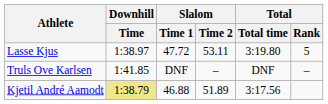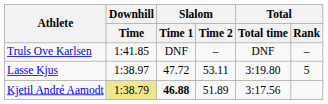 <table class="wikitable" style="font-size:90%">
 <tr>
 <th rowspan="2">Athlete</th>
 <th>Downhill</th>
 <th colspan="2">Slalom</th>
 <th colspan="2">Total</th>
 </tr>
 <tr>
 <th>Time</th>
 <th>Time 1</th>
 <th>Time 2</th>
 <th>Total time</th>
 <th>Rank</th>
 </tr>
 <tr>
+<td><a href='#'>Truls Ove Karlsen</a></td>
+<td align="center">1:41.85</td>
+<td align="center">DNF</td>
+<td align="center">–</td>
+<td align="center">DNF</td>
+<td align="center">–</td>
+</tr>
+<tr>
 <td><a href='#'>Lasse Kjus</a></td>
 <td align="center">1:38.97</td>
 <td align="center">47.72</td>
 <td align="center">53.11</td>
 <td align="center">3:19.80</td>
 <td align="center">5</td>
 </tr>
 <tr>
-<td><a href='#'>Truls Ove Karlsen</a></td>
-<td align="center">1:41.85</td>
-<td align="center">DNF</td>
-<td align="center">–</td>
-<td align="center">DNF</td>
-<td align="center">–</td>
-</tr>
-<tr>
 <td><a href='#'>Kjetil André Aamodt</a></td>
 <td align="center" style="background: khaki;">1:38.79</td>
-<td align="center">46.88</td>
+<td align="center"><strong>46.88</strong></td>
 <td align="center">51.89</td>
 <td align="center">3:17.56</td>
 <td align="center"></td>
 </tr>
 </table>
